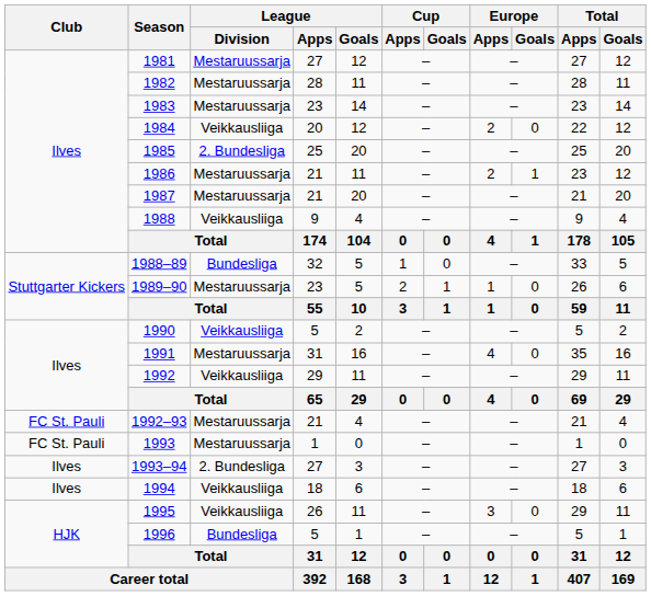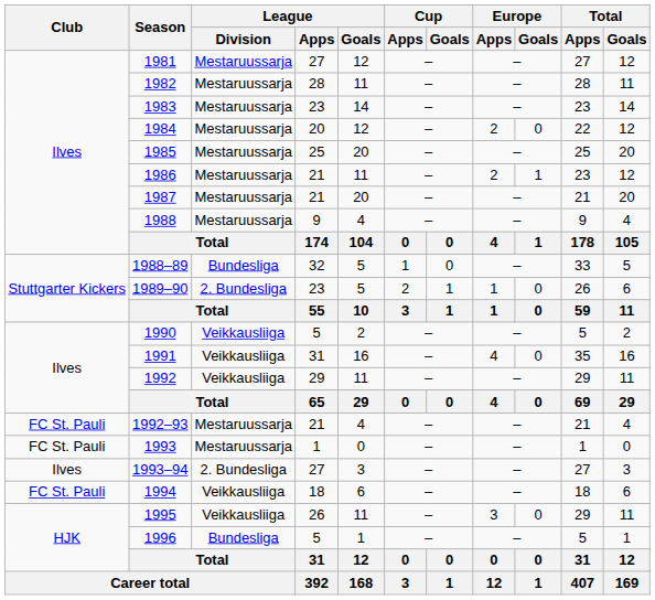 <table class="wikitable" style="text-align:center">
 <tr>
 <th rowspan="2">Club</th>
 <th rowspan="2">Season</th>
 <th colspan="3">League</th>
 <th colspan="2">Cup</th>
 <th colspan="2">Europe</th>
 <th colspan="2">Total</th>
 </tr>
 <tr>
 <th>Division</th>
 <th>Apps</th>
 <th>Goals</th>
 <th>Apps</th>
 <th>Goals</th>
 <th>Apps</th>
 <th>Goals</th>
 <th>Apps</th>
 <th>Goals</th>
 </tr>
 <tr>
 <td rowspan="9"><a href='#'>Ilves</a></td>
 <td><a href='#'>1981</a></td>
 <td><a href='#'>Mestaruussarja</a></td>
 <td>27</td>
 <td>12</td>
 <td colspan="2">–</td>
 <td colspan="2">–</td>
 <td>27</td>
 <td>12</td>
 </tr>
 <tr>
 <td><a href='#'>1982</a></td>
 <td>Mestaruussarja</td>
 <td>28</td>
 <td>11</td>
 <td colspan="2">–</td>
 <td colspan="2">–</td>
 <td>28</td>
 <td>11</td>
 </tr>
 <tr>
 <td><a href='#'>1983</a></td>
 <td>Mestaruussarja</td>
 <td>23</td>
 <td>14</td>
 <td colspan="2">–</td>
 <td colspan="2">–</td>
 <td>23</td>
 <td>14</td>
 </tr>
 <tr>
 <td><a href='#'>1984</a></td>
-<td>Veikkausliiga</td>
+<td>Mestaruussarja</td>
 <td>20</td>
 <td>12</td>
 <td colspan="2">–</td>
 <td>2</td>
 <td>0</td>
 <td>22</td>
 <td>12</td>
 </tr>
 <tr>
 <td><a href='#'>1985</a></td>
-<td><a href='#'>2. Bundesliga</a></td>
+<td>Mestaruussarja</td>
 <td>25</td>
 <td>20</td>
 <td colspan="2">–</td>
 <td colspan="2">–</td>
 <td>25</td>
 <td>20</td>
 </tr>
 <tr>
 <td><a href='#'>1986</a></td>
 <td>Mestaruussarja</td>
 <td>21</td>
 <td>11</td>
 <td colspan="2">–</td>
 <td>2</td>
 <td>1</td>
 <td>23</td>
 <td>12</td>
 </tr>
 <tr>
 <td><a href='#'>1987</a></td>
 <td>Mestaruussarja</td>
 <td>21</td>
 <td>20</td>
 <td colspan="2">–</td>
 <td colspan="2">–</td>
 <td>21</td>
 <td>20</td>
 </tr>
 <tr>
 <td><a href='#'>1988</a></td>
-<td>Veikkausliiga</td>
+<td>Mestaruussarja</td>
 <td>9</td>
 <td>4</td>
 <td colspan="2">–</td>
 <td colspan="2">–</td>
 <td>9</td>
 <td>4</td>
 </tr>
 <tr>
 <th colspan="2">Total</th>
 <th>174</th>
 <th>104</th>
 <th>0</th>
 <th>0</th>
 <th>4</th>
 <th>1</th>
 <th>178</th>
 <th>105</th>
 </tr>
 <tr>
 <td rowspan="3"><a href='#'>Stuttgarter Kickers</a></td>
 <td><a href='#'>1988–89</a></td>
 <td><a href='#'>Bundesliga</a></td>
 <td>32</td>
 <td>5</td>
 <td>1</td>
 <td>0</td>
 <td colspan="2">–</td>
 <td>33</td>
 <td>5</td>
 </tr>
 <tr>
 <td><a href='#'>1989–90</a></td>
-<td>Mestaruussarja</td>
+<td><a href='#'>2. Bundesliga</a></td>
 <td>23</td>
 <td>5</td>
 <td>2</td>
 <td>1</td>
 <td>1</td>
 <td>0</td>
 <td>26</td>
 <td>6</td>
 </tr>
 <tr>
 <th colspan="2">Total</th>
 <th>55</th>
 <th>10</th>
 <th>3</th>
 <th>1</th>
 <th>1</th>
 <th>0</th>
 <th>59</th>
 <th>11</th>
 </tr>
 <tr>
 <td rowspan="4">Ilves</td>
 <td><a href='#'>1990</a></td>
 <td><a href='#'>Veikkausliiga</a></td>
 <td>5</td>
 <td>2</td>
 <td colspan="2">–</td>
 <td colspan="2">–</td>
 <td>5</td>
 <td>2</td>
 </tr>
 <tr>
 <td><a href='#'>1991</a></td>
-<td>Mestaruussarja</td>
+<td>Veikkausliiga</td>
 <td>31</td>
 <td>16</td>
 <td colspan="2">–</td>
 <td>4</td>
 <td>0</td>
 <td>35</td>
 <td>16</td>
 </tr>
 <tr>
 <td><a href='#'>1992</a></td>
 <td>Veikkausliiga</td>
 <td>29</td>
 <td>11</td>
 <td colspan="2">–</td>
 <td colspan="2">–</td>
 <td>29</td>
 <td>11</td>
 </tr>
 <tr>
 <th colspan="2">Total</th>
 <th>65</th>
 <th>29</th>
 <th>0</th>
 <th>0</th>
 <th>4</th>
 <th>0</th>
 <th>69</th>
 <th>29</th>
 </tr>
 <tr>
 <td><a href='#'>FC St. Pauli</a></td>
 <td><a href='#'>1992–93</a></td>
 <td>Mestaruussarja</td>
 <td>21</td>
 <td>4</td>
 <td colspan="2">–</td>
 <td colspan="2">–</td>
 <td>21</td>
 <td>4</td>
 </tr>
 <tr>
 <td>FC St. Pauli</td>
 <td><a href='#'>1993</a></td>
 <td>Mestaruussarja</td>
 <td>1</td>
 <td>0</td>
 <td colspan="2">–</td>
 <td colspan="2">–</td>
 <td>1</td>
 <td>0</td>
 </tr>
 <tr>
 <td>Ilves</td>
 <td><a href='#'>1993–94</a></td>
 <td>2. Bundesliga</td>
 <td>27</td>
 <td>3</td>
 <td colspan="2">–</td>
 <td colspan="2">–</td>
 <td>27</td>
 <td>3</td>
 </tr>
 <tr>
-<td>Ilves</td>
+<td><a href='#'>FC St. Pauli</a></td>
 <td><a href='#'>1994</a></td>
 <td>Veikkausliiga</td>
 <td>18</td>
 <td>6</td>
 <td colspan="2">–</td>
 <td colspan="2">–</td>
 <td>18</td>
 <td>6</td>
 </tr>
 <tr>
 <td rowspan="3"><a href='#'>HJK</a></td>
 <td><a href='#'>1995</a></td>
 <td>Veikkausliiga</td>
 <td>26</td>
 <td>11</td>
 <td colspan="2">–</td>
 <td>3</td>
 <td>0</td>
 <td>29</td>
 <td>11</td>
 </tr>
 <tr>
 <td><a href='#'>1996</a></td>
 <td><a href='#'>Bundesliga</a></td>
 <td>5</td>
 <td>1</td>
 <td colspan="2">–</td>
 <td colspan="2">–</td>
 <td>5</td>
 <td>1</td>
 </tr>
 <tr>
 <th colspan="2">Total</th>
 <th>31</th>
 <th>12</th>
 <th>0</th>
 <th>0</th>
 <th>0</th>
 <th>0</th>
 <th>31</th>
 <th>12</th>
 </tr>
 <tr>
 <th colspan="3">Career total</th>
 <th>392</th>
 <th>168</th>
 <th>3</th>
 <th>1</th>
 <th>12</th>
 <th>1</th>
 <th>407</th>
 <th>169</th>
 </tr>
 </table>
